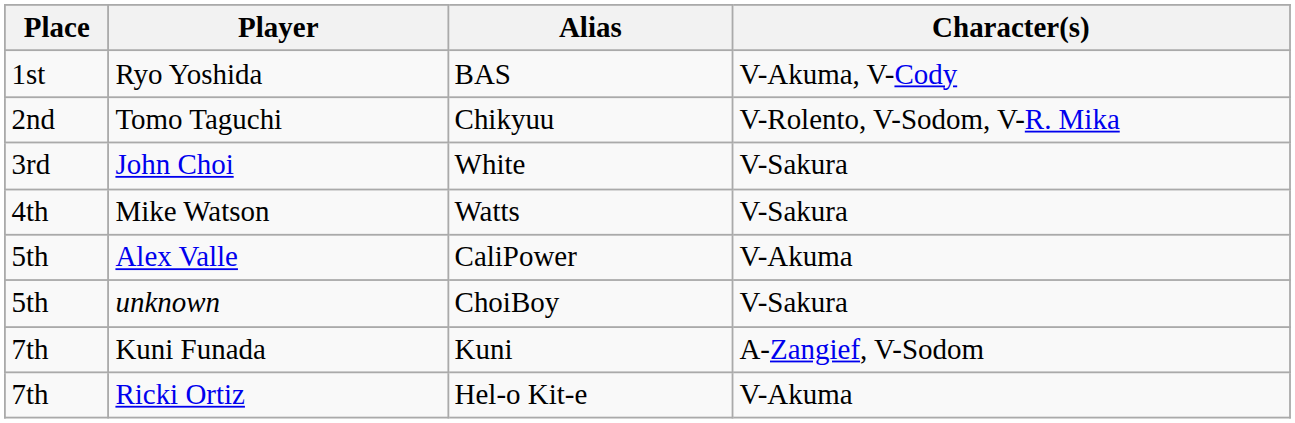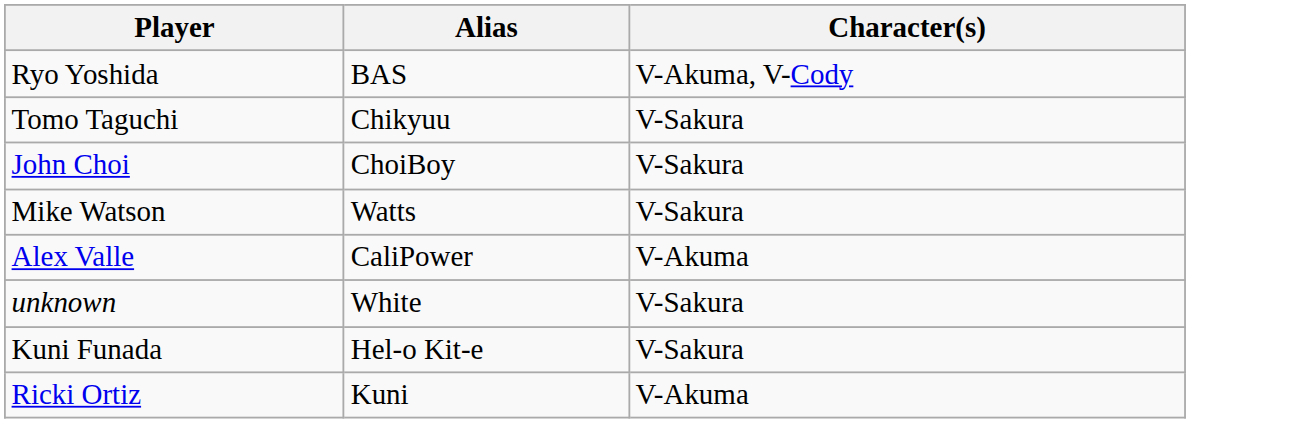 <table class="wikitable">
 <tr>
-<th style="width:50px;">Place</th>
 <th style="width:180px;">Player</th>
 <th style="width:150px;">Alias</th>
 <th style="width:300px;">Character(s)</th>
 </tr>
 <tr>
-<td>1st</td>
 <td> Ryo Yoshida</td>
 <td>BAS</td>
 <td>V-Akuma, V-<a href='#'>Cody</a></td>
 </tr>
 <tr>
-<td>2nd</td>
 <td> Tomo Taguchi</td>
 <td>Chikyuu</td>
-<td>V-Rolento, V-Sodom, V-<a href='#'>R. Mika</a></td>
+<td ISMs>V-Sakura</td>
 </tr>
 <tr>
-<td>3rd</td>
 <td> <a href='#'>John Choi</a></td>
-<td>White</td>
+<td>ChoiBoy</td>
 <td>V-Sakura</td>
 </tr>
 <tr>
-<td>4th</td>
 <td> Mike Watson</td>
 <td>Watts</td>
 <td ISMs>V-Sakura</td>
 </tr>
 <tr>
-<td>5th</td>
 <td> <a href='#'>Alex Valle</a></td>
 <td>CaliPower</td>
 <td>V-Akuma</td>
 </tr>
 <tr>
-<td>5th</td>
 <td> <em>unknown</em></td>
-<td>ChoiBoy</td>
+<td>White</td>
 <td>V-Sakura</td>
 </tr>
 <tr>
-<td>7th</td>
 <td> Kuni Funada</td>
-<td>Kuni</td>
-<td>A-<a href='#'>Zangief</a>, V-Sodom</td>
+<td>Hel-o Kit-e</td>
+<td>V-Sakura</td>
 </tr>
 <tr>
-<td>7th</td>
 <td> <a href='#'>Ricki Ortiz</a></td>
-<td>Hel-o Kit-e</td>
+<td>Kuni</td>
 <td>V-Akuma</td>
 </tr>
 </table>
